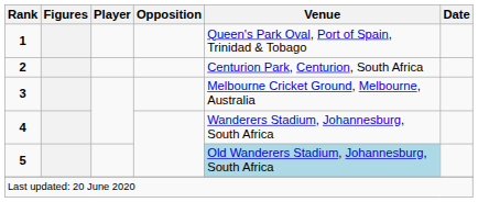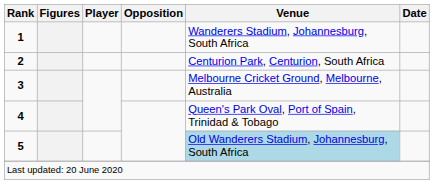 <table class="wikitable plainrowheaders sortable">
 <tr>
 <th scope=col>Rank</th>
 <th scope=col>Figures</th>
 <th scope=col>Player</th>
 <th scope=col>Opposition</th>
 <th scope=col>Venue</th>
 <th scope=col>Date</th>
 </tr>
 <tr>
 <td align=center><strong>1</strong></td>
 <th scope=row style=text-align:center;></th>
 <td></td>
 <td></td>
-<td><a href='#'>Queen's Park Oval</a>, <a href='#'>Port of Spain</a>, Trinidad & Tobago</td>
+<td><a href='#'>Wanderers Stadium</a>, <a href='#'>Johannesburg</a>, South Africa</td>
 <td></td>
 </tr>
 <tr>
 <td align=center><strong>2</strong></td>
 <th scope=row style=text-align:center;></th>
 <td></td>
 <td></td>
 <td><a href='#'>Centurion Park</a>, <a href='#'>Centurion</a>, South Africa</td>
 <td></td>
 </tr>
 <tr>
 <td align=center><strong>3</strong></td>
 <th scope=row style=text-align:center;></th>
 <td rowspan=2></td>
 <td></td>
 <td><a href='#'>Melbourne Cricket Ground</a>, <a href='#'>Melbourne</a>, Australia</td>
 <td></td>
 </tr>
 <tr>
 <td align=center><strong>4</strong></td>
 <th scope=row style=text-align:center;></th>
 <td rowspan=2></td>
-<td><a href='#'>Wanderers Stadium</a>, <a href='#'>Johannesburg</a>, South Africa</td>
+<td><a href='#'>Queen's Park Oval</a>, <a href='#'>Port of Spain</a>, Trinidad & Tobago</td>
 <td></td>
 </tr>
 <tr>
 <td align=center><strong>5</strong></td>
 <th scope=row style=text-align:center;></th>
 <td></td>
 <td style="background: lightblue;"><a href='#'>Old Wanderers Stadium</a>, <a href='#'>Johannesburg</a>, South Africa</td>
 <td></td>
 </tr>
 <tr>
 </tr>
 <tr class=sortbottom>
 <td colspan=6><small>Last updated: 20 June 2020</small></td>
 </tr>
 </table>
